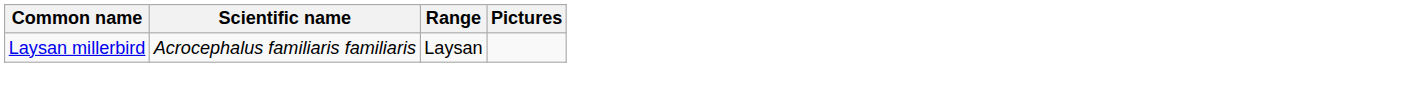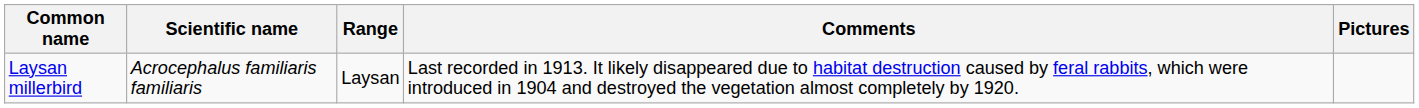 <table class="wikitable">
 <tr>
 <th>Common name</th>
 <th>Scientific name</th>
 <th>Range</th>
+<th class="unsortable">Comments</th>
 <th class="unsortable">Pictures</th>
 </tr>
 <tr>
 <td><a href='#'>Laysan millerbird</a></td>
 <td><em>Acrocephalus familiaris familiaris</em></td>
 <td>Laysan</td>
+<td>Last recorded in 1913. It likely disappeared due to <a href='#'>habitat destruction</a> caused by <a href='#'>feral rabbits</a>, which were introduced in 1904 and destroyed the vegetation almost completely by 1920.</td>
 <td></td>
 </tr>
 </table>
